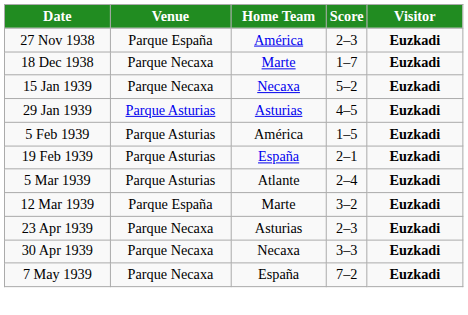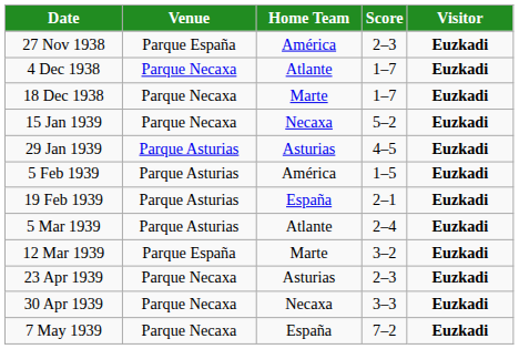 <table class="wikitable" style="text-align: center; font-size:90%">
 <tr>
 <th style="background: #218c21; color:white" align=centr width=100>Date</th>
 <th style="background: #218c21; color:white" align=centr width=115>Venue</th>
 <th style="background: #218c21; color:white" align=centr width=90>Home Team</th>
 <th style="background: #218c21; color:white" align=centr width=20>Score</th>
 <th style="background: #218c21; color:white" align=centr width=90>Visitor</th>
 </tr>
 <tr>
 <td>27 Nov 1938</td>
 <td>Parque España</td>
 <td><a href='#'>América</a></td>
 <td align="center">2–3</td>
 <td><strong>Euzkadi</strong>    </td>
+</tr>
+<tr>
+<td>4 Dec 1938</td>
+<td><a href='#'>Parque Necaxa</a></td>
+<td><a href='#'>Atlante</a></td>
+<td align="center">1–7</td>
+<td><strong>Euzkadi</strong> </td>
 </tr>
 <tr>
 <td>18 Dec 1938</td>
 <td>Parque Necaxa</td>
 <td><a href='#'>Marte</a></td>
 <td align="center">1–7</td>
 <td><strong>Euzkadi</strong> </td>
 </tr>
 <tr>
 <td>15 Jan 1939</td>
 <td>Parque Necaxa</td>
 <td><a href='#'>Necaxa</a></td>
 <td align="center">5–2</td>
 <td><strong>Euzkadi</strong> </td>
 </tr>
 <tr>
 <td>29 Jan 1939</td>
 <td><a href='#'>Parque Asturias</a></td>
 <td><a href='#'>Asturias</a></td>
 <td align="center">4–5</td>
 <td><strong>Euzkadi</strong> </td>
 </tr>
 <tr>
 <td>5 Feb 1939</td>
 <td>Parque Asturias</td>
 <td>América</td>
 <td align="center">1–5</td>
 <td><strong>Euzkadi</strong> </td>
 </tr>
 <tr>
 <td>19 Feb 1939</td>
 <td>Parque Asturias</td>
 <td><a href='#'>España</a></td>
 <td align="center">2–1</td>
 <td><strong>Euzkadi</strong> </td>
 </tr>
 <tr>
 <td>5 Mar 1939</td>
 <td>Parque Asturias</td>
 <td>Atlante</td>
 <td align="center">2–4</td>
 <td><strong>Euzkadi</strong> </td>
 </tr>
 <tr>
 <td>12 Mar 1939</td>
 <td>Parque España</td>
 <td>Marte</td>
 <td align="center">3–2</td>
 <td><strong>Euzkadi</strong> </td>
 </tr>
 <tr>
 <td>23 Apr 1939</td>
 <td>Parque Necaxa</td>
 <td>Asturias</td>
 <td align="center">2–3</td>
 <td><strong>Euzkadi</strong> </td>
 </tr>
 <tr>
 <td>30 Apr 1939</td>
 <td>Parque Necaxa</td>
 <td>Necaxa</td>
 <td align="center">3–3</td>
 <td><strong>Euzkadi</strong> </td>
 </tr>
 <tr>
 <td>7 May 1939</td>
 <td>Parque Necaxa</td>
 <td>España</td>
 <td align="center">7–2</td>
 <td><strong>Euzkadi</strong> </td>
 </tr>
 </table>
